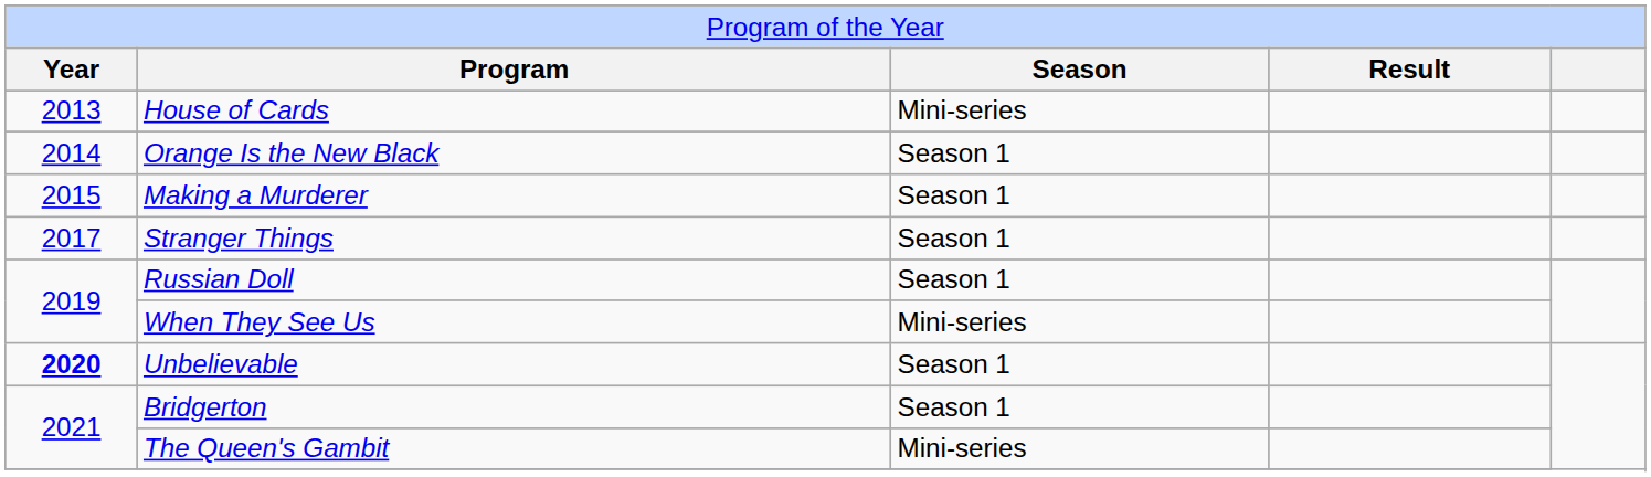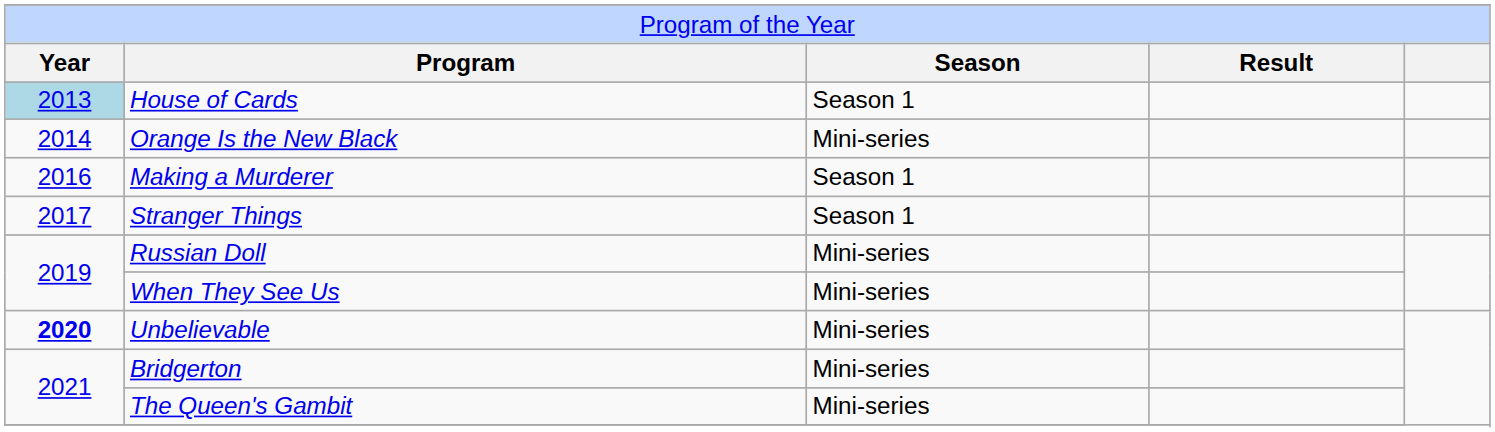 <table class="wikitable plainrowheaders" style="font-size: 90%" width=70%>
 <tr>
 </tr>
 <tr ---- bgcolor="#bfd7ff">
 <td colspan=6 align=center><a href='#'>Program of the Year</a></td>
 </tr>
 <tr ---- bgcolor="#ebf5ff">
 <th scope="col" style="width:7%;">Year</th>
 <th scope="col" style="width:40%;">Program</th>
 <th scope="col" style="width:20%;">Season</th>
 <th scope="col" style="width:15%;">Result</th>
 <th scope="col" class="unsortable" style="width:5%;"></th>
 </tr>
 <tr>
-<td style="text-align:center;"><a href='#'>2013</a></td>
+<td style="background: lightblue; text-align:center;"><a href='#'>2013</a></td>
 <td><em><a href='#'>House of Cards</a></em></td>
-<td>Mini-series</td>
+<td>Season 1</td>
 <td></td>
 <td style="text-align:center;"></td>
 </tr>
 <tr>
 <td style="text-align:center;"><a href='#'>2014</a></td>
 <td><em><a href='#'>Orange Is the New Black</a></em></td>
-<td>Season 1</td>
+<td>Mini-series</td>
 <td></td>
 <td style="text-align:center;"></td>
 </tr>
 <tr>
-<td style="text-align:center;"><a href='#'>2015</a></td>
+<td style="text-align:center;"><a href='#'>2016</a></td>
 <td><em><a href='#'>Making a Murderer</a></em></td>
 <td>Season 1</td>
 <td></td>
 <td style="text-align:center;"></td>
 </tr>
 <tr>
 <td style="text-align:center;"><a href='#'>2017</a></td>
 <td><em><a href='#'>Stranger Things</a></em></td>
 <td>Season 1</td>
 <td></td>
 <td style="text-align:center;"></td>
 </tr>
 <tr>
 <td rowspan="2" style="text-align:center;"><a href='#'>2019</a></td>
 <td><em><a href='#'>Russian Doll</a></em></td>
-<td>Season 1</td>
+<td>Mini-series</td>
 <td></td>
 <td rowspan="2" style="text-align:center;"></td>
 </tr>
 <tr>
 <td><em><a href='#'>When They See Us</a></em></td>
 <td>Mini-series</td>
 <td></td>
 </tr>
 <tr>
 <td style="text-align:center;"><strong><a href='#'>2020</a></strong></td>
 <td><em><a href='#'>Unbelievable</a></em></td>
-<td>Season 1</td>
+<td>Mini-series</td>
 <td></td>
 </tr>
 <tr>
 <td rowspan="2" style="text-align:center;"><a href='#'>2021</a></td>
 <td><em><a href='#'>Bridgerton</a></em></td>
-<td>Season 1</td>
+<td>Mini-series</td>
 <td></td>
 </tr>
 <tr>
 <td><em><a href='#'>The Queen's Gambit</a></em></td>
 <td>Mini-series</td>
 <td></td>
 </tr>
 <tr>
 </tr>
 </table>
